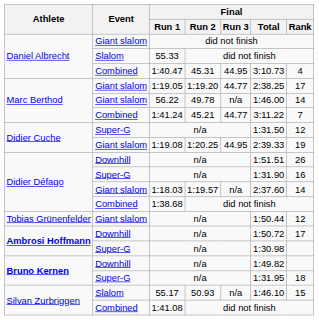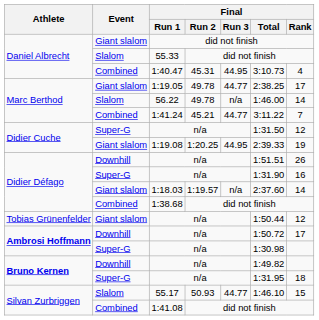 <table class="wikitable" style="font-size:90%">
 <tr>
 <th rowspan="2">Athlete</th>
 <th rowspan="2">Event</th>
 <th colspan="5">Final</th>
 </tr>
 <tr>
 <th>Run 1</th>
 <th>Run 2</th>
 <th>Run 3</th>
 <th>Total</th>
 <th>Rank</th>
 </tr>
 <tr>
 <td rowspan=3><a href='#'>Daniel Albrecht</a></td>
 <td><a href='#'>Giant slalom</a></td>
 <td colspan=5 align="center">did not finish</td>
 </tr>
 <tr>
 <td><a href='#'>Slalom</a></td>
 <td align="center">55.33</td>
 <td colspan=4 align="center">did not finish</td>
 </tr>
 <tr>
 <td><a href='#'>Combined</a></td>
 <td align="center">1:40.47</td>
 <td align="center">45.31</td>
 <td align="center">44.95</td>
 <td align="center">3:10.73</td>
 <td align="center">4</td>
 </tr>
 <tr>
 <td rowspan=3><a href='#'>Marc Berthod</a></td>
 <td><a href='#'>Giant slalom</a></td>
 <td align="center">1:19.05</td>
-<td align="center">1:19.20</td>
+<td align="center">49.78</td>
 <td align="center">44.77</td>
 <td align="center">2:38.25</td>
 <td align="center">17</td>
 </tr>
 <tr>
-<td><a href='#'>Giant slalom</a></td>
+<td><a href='#'>Slalom</a></td>
 <td align="center">56.22</td>
 <td align="center">49.78</td>
 <td align="center">n/a</td>
 <td align="center">1:46.00</td>
 <td align="center">14</td>
 </tr>
 <tr>
 <td><a href='#'>Combined</a></td>
 <td align="center">1:41.24</td>
 <td align="center">45.21</td>
 <td align="center">44.77</td>
 <td align="center">3:11.22</td>
 <td align="center">7</td>
 </tr>
 <tr>
 <td rowspan=2><a href='#'>Didier Cuche</a></td>
 <td><a href='#'>Super-G</a></td>
 <td colspan=3 align="center">n/a</td>
 <td align="center">1:31.50</td>
 <td align="center">12</td>
 </tr>
 <tr>
 <td><a href='#'>Giant slalom</a></td>
 <td align="center">1:19.08</td>
 <td align="center">1:20.25</td>
 <td align="center">44.95</td>
 <td align="center">2:39.33</td>
 <td align="center">19</td>
 </tr>
 <tr>
 <td rowspan=4><a href='#'>Didier Défago</a></td>
 <td><a href='#'>Downhill</a></td>
 <td colspan=3 align="center">n/a</td>
 <td align="center">1:51.51</td>
 <td align="center">26</td>
 </tr>
 <tr>
 <td><a href='#'>Super-G</a></td>
 <td colspan=3 align="center">n/a</td>
 <td align="center">1:31.90</td>
 <td align="center">16</td>
 </tr>
 <tr>
 <td><a href='#'>Giant slalom</a></td>
 <td align="center">1:18.03</td>
 <td align="center">1:19.57</td>
 <td align="center">n/a</td>
 <td align="center">2:37.60</td>
 <td align="center">14</td>
 </tr>
 <tr>
 <td><a href='#'>Combined</a></td>
 <td align="center">1:38.68</td>
 <td colspan=4 align="center">did not finish</td>
 </tr>
 <tr>
 <td><a href='#'>Tobias Grünenfelder</a></td>
 <td><a href='#'>Giant slalom</a></td>
 <td colspan=3 align="center">n/a</td>
 <td align="center">1:50.44</td>
 <td align="center">12</td>
 </tr>
 <tr>
 <td rowspan=2><strong><a href='#'>Ambrosi Hoffmann</a></strong></td>
 <td><a href='#'>Downhill</a></td>
 <td colspan=3 align="center">n/a</td>
 <td align="center">1:50.72</td>
 <td align="center">17</td>
 </tr>
 <tr>
 <td><a href='#'>Super-G</a></td>
 <td colspan=3 align="center">n/a</td>
 <td align="center">1:30.98</td>
 <td align="center"></td>
 </tr>
 <tr>
 <td rowspan=2><strong><a href='#'>Bruno Kernen</a></strong></td>
 <td><a href='#'>Downhill</a></td>
 <td colspan=3 align="center">n/a</td>
 <td align="center">1:49.82</td>
 <td align="center"></td>
 </tr>
 <tr>
 <td><a href='#'>Super-G</a></td>
 <td colspan=3 align="center">n/a</td>
 <td align="center">1:31.95</td>
 <td align="center">18</td>
 </tr>
 <tr>
 <td rowspan=2><a href='#'>Silvan Zurbriggen</a></td>
 <td><a href='#'>Slalom</a></td>
 <td align="center">55.17</td>
 <td align="center">50.93</td>
-<td align="center">n/a</td>
+<td align="center">44.77</td>
 <td align="center">1:46.10</td>
 <td align="center">15</td>
 </tr>
 <tr>
 <td><a href='#'>Combined</a></td>
 <td align="center">1:41.08</td>
 <td colspan=4 align="center">did not finish</td>
 </tr>
 </table>
